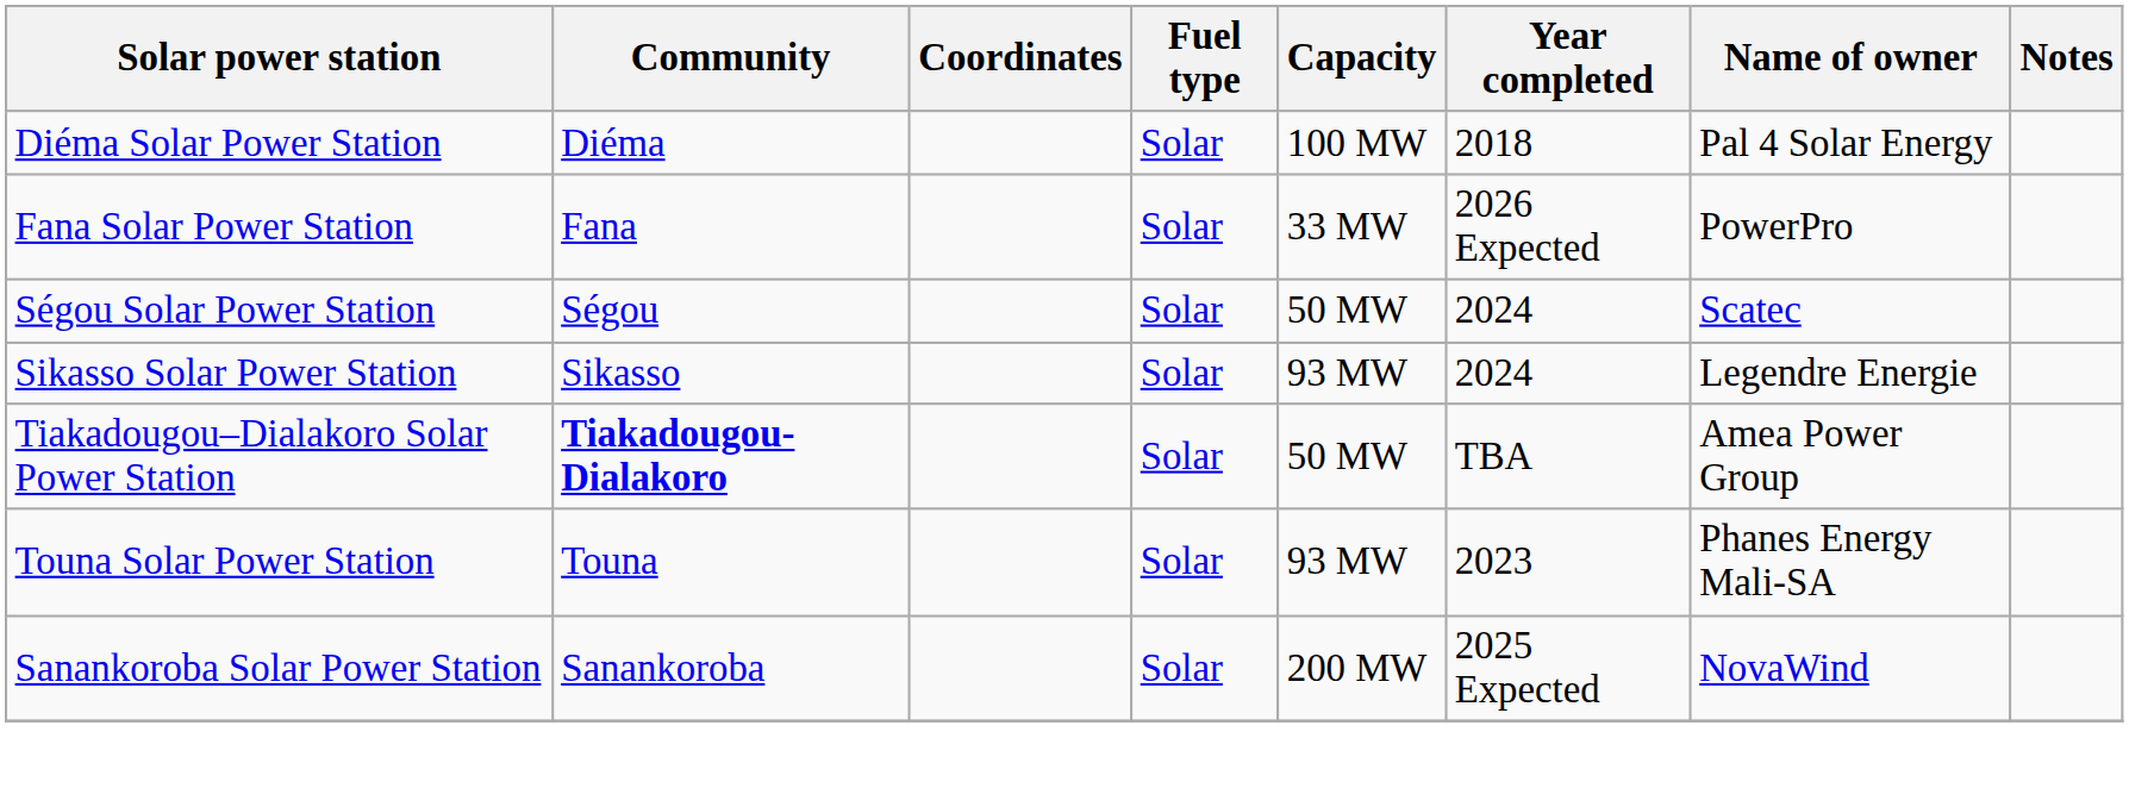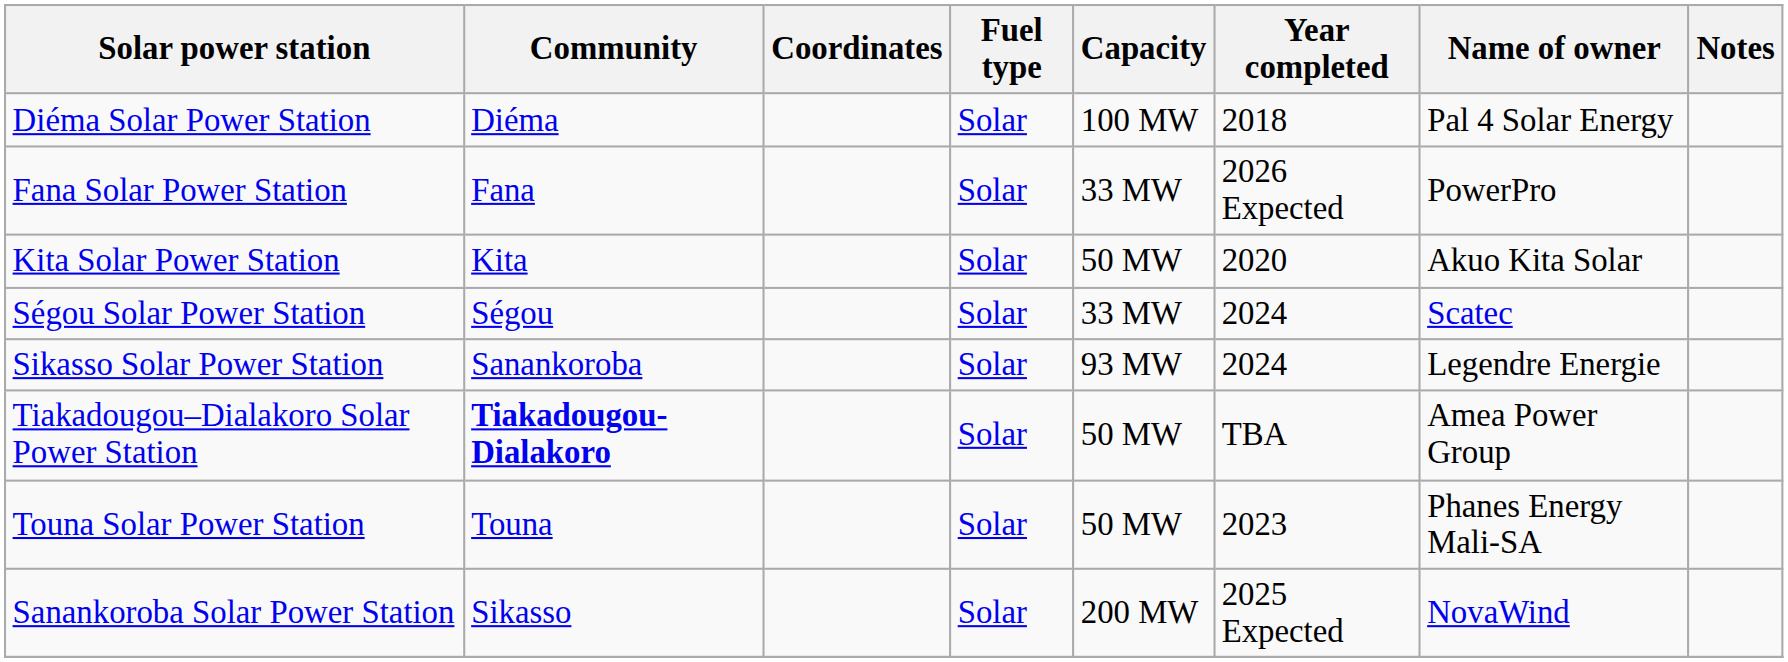 <table class="wikitable">
 <tr>
 <th>Solar power station</th>
 <th>Community</th>
 <th>Coordinates</th>
 <th>Fuel type</th>
 <th>Capacity</th>
 <th>Year completed</th>
 <th>Name of owner</th>
 <th>Notes</th>
 </tr>
 <tr>
 <td><a href='#'>Diéma Solar Power Station</a></td>
 <td><a href='#'>Diéma</a></td>
 <td></td>
 <td><a href='#'>Solar</a></td>
 <td>100 MW</td>
 <td>2018</td>
 <td>Pal 4 Solar Energy</td>
 <td></td>
 </tr>
 <tr>
 <td><a href='#'>Fana Solar Power Station</a></td>
 <td><a href='#'>Fana</a></td>
 <td></td>
 <td><a href='#'>Solar</a></td>
 <td>33 MW</td>
 <td>2026 Expected</td>
 <td>PowerPro</td>
 <td></td>
 </tr>
 <tr>
+<td><a href='#'>Kita Solar Power Station</a></td>
+<td><a href='#'>Kita</a></td>
+<td></td>
+<td><a href='#'>Solar</a></td>
+<td>50 MW</td>
+<td>2020</td>
+<td>Akuo Kita Solar</td>
+<td></td>
+</tr>
+<tr>
 <td><a href='#'>Ségou Solar Power Station</a></td>
 <td><a href='#'>Ségou</a></td>
 <td></td>
 <td><a href='#'>Solar</a></td>
-<td>50 MW</td>
+<td>33 MW</td>
 <td>2024</td>
 <td><a href='#'>Scatec</a></td>
 <td></td>
 </tr>
 <tr>
 <td><a href='#'>Sikasso Solar Power Station</a></td>
-<td><a href='#'>Sikasso</a></td>
+<td><a href='#'>Sanankoroba</a></td>
 <td></td>
 <td><a href='#'>Solar</a></td>
 <td>93 MW</td>
 <td>2024</td>
 <td>Legendre Energie</td>
 <td></td>
 </tr>
 <tr>
 <td><a href='#'>Tiakadougou–Dialakoro Solar Power Station</a></td>
 <td><strong><a href='#'>Tiakadougou-Dialakoro</a></strong></td>
 <td></td>
 <td><a href='#'>Solar</a></td>
 <td>50 MW</td>
 <td>TBA</td>
 <td>Amea Power Group</td>
 <td></td>
 </tr>
 <tr>
 <td><a href='#'>Touna Solar Power Station</a></td>
 <td><a href='#'>Touna</a></td>
 <td></td>
 <td><a href='#'>Solar</a></td>
-<td>93 MW</td>
+<td>50 MW</td>
 <td>2023</td>
 <td>Phanes Energy Mali-SA</td>
 <td></td>
 </tr>
 <tr>
 <td><a href='#'>Sanankoroba Solar Power Station</a></td>
-<td><a href='#'>Sanankoroba</a></td>
+<td><a href='#'>Sikasso</a></td>
 <td></td>
 <td><a href='#'>Solar</a></td>
 <td>200 MW</td>
 <td>2025 Expected</td>
 <td><a href='#'>NovaWind</a></td>
 <td></td>
 </tr>
 <tr>
 </tr>
 </table>
